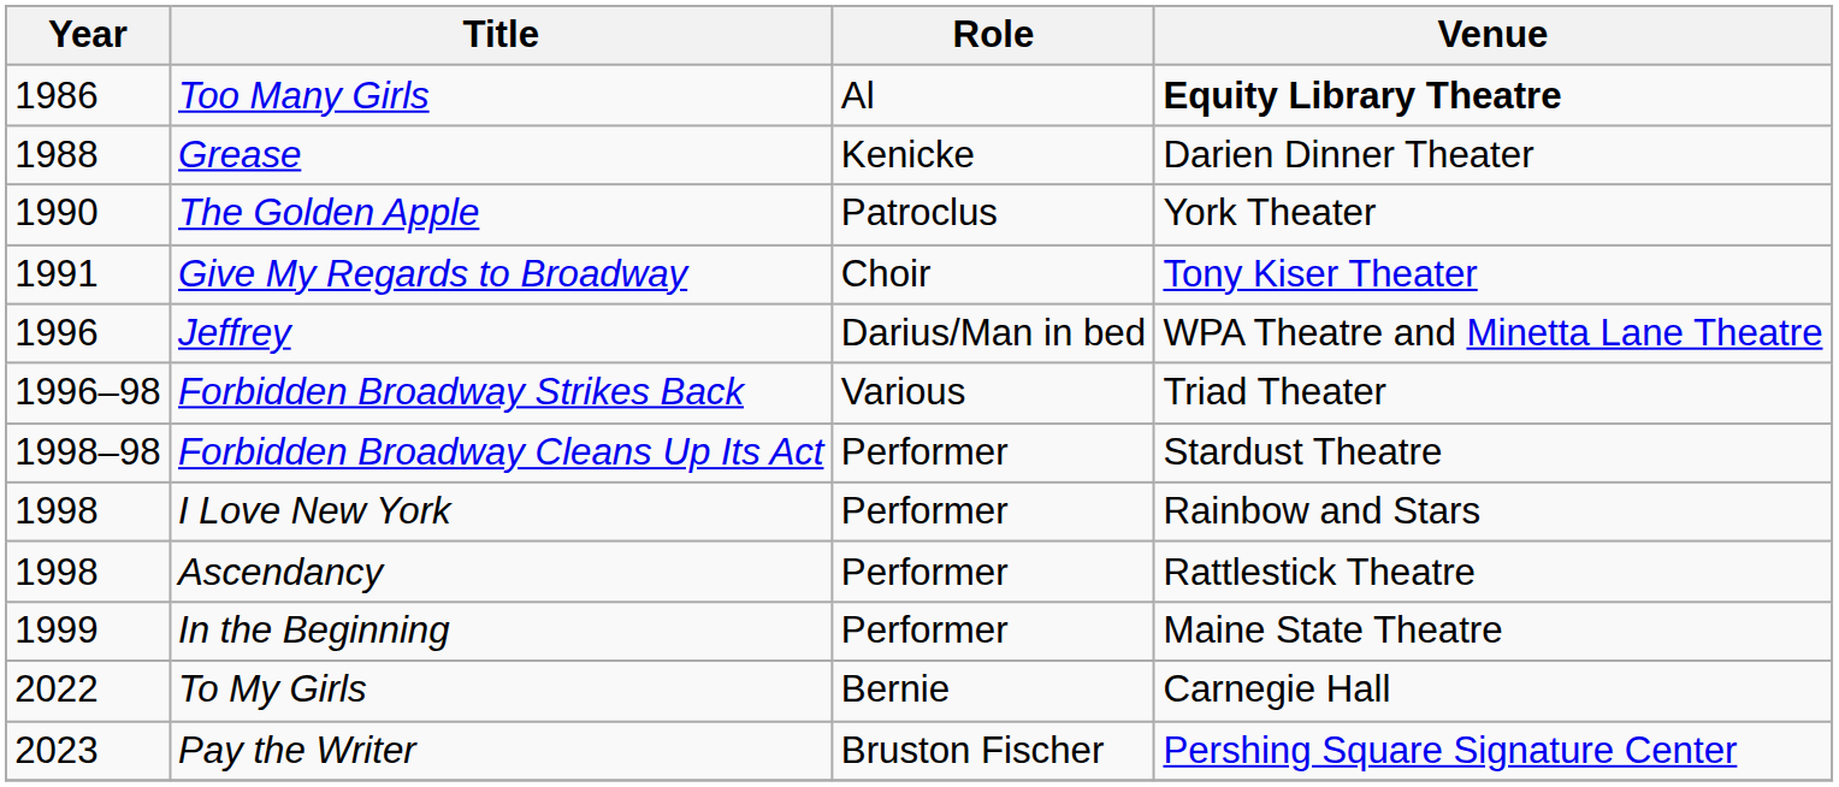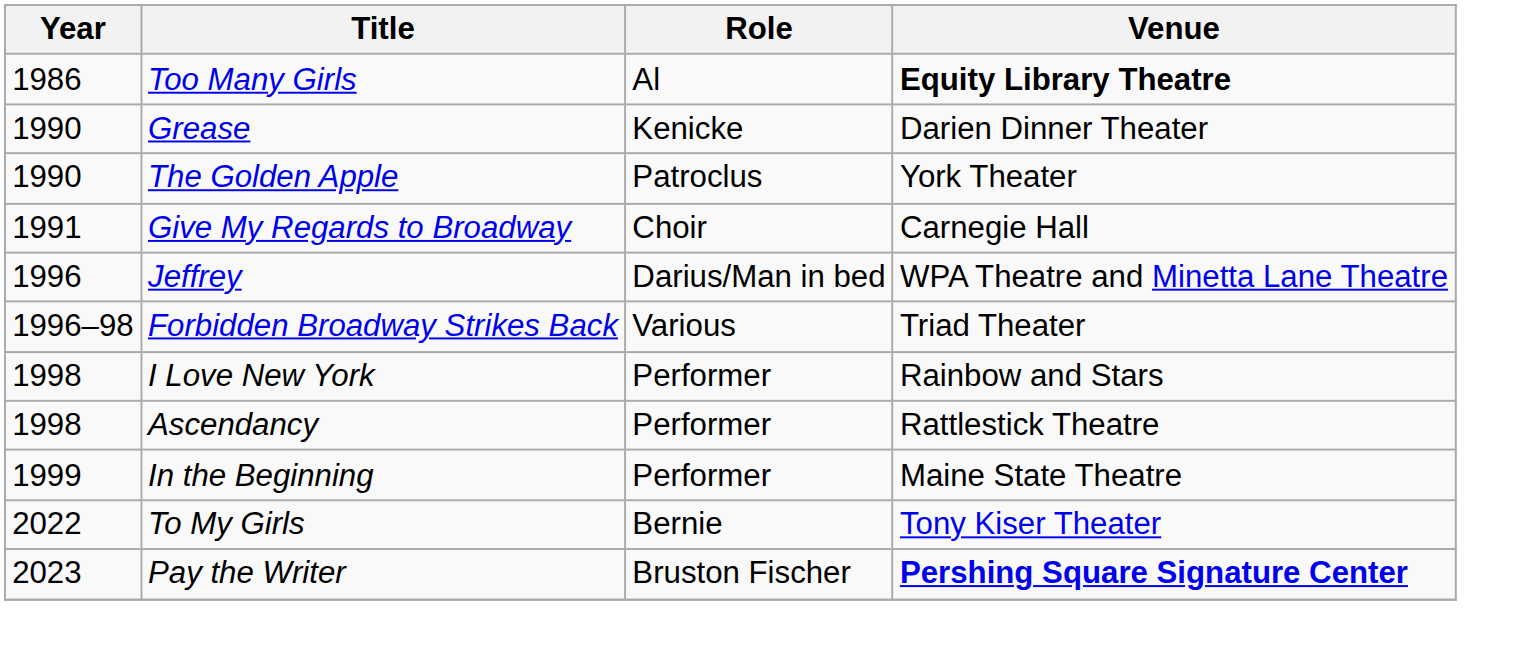 <table class="wikitable">
 <tr>
 <th>Year</th>
 <th>Title</th>
 <th>Role</th>
 <th class="unsortable">Venue</th>
 </tr>
 <tr>
 <td>1986</td>
 <td><em><a href='#'>Too Many Girls</a></em></td>
 <td>Al</td>
 <td><strong>Equity Library Theatre</strong></td>
 </tr>
 <tr>
-<td>1988</td>
+<td>1990</td>
 <td><em><a href='#'>Grease</a></em></td>
 <td>Kenicke</td>
 <td>Darien Dinner Theater</td>
 </tr>
 <tr>
 <td>1990</td>
 <td><em><a href='#'>The Golden Apple</a></em></td>
 <td>Patroclus</td>
 <td>York Theater</td>
 </tr>
 <tr>
 <td>1991</td>
 <td><em><a href='#'>Give My Regards to Broadway</a></em></td>
 <td>Choir</td>
-<td><a href='#'>Tony Kiser Theater</a></td>
+<td>Carnegie Hall</td>
 </tr>
 <tr>
 <td>1996</td>
 <td><em><a href='#'>Jeffrey</a></em></td>
 <td>Darius/Man in bed</td>
 <td>WPA Theatre and <a href='#'>Minetta Lane Theatre</a></td>
 </tr>
 <tr>
 <td>1996–98</td>
 <td><em><a href='#'>Forbidden Broadway Strikes Back</a></em></td>
 <td>Various</td>
 <td>Triad Theater</td>
-</tr>
-<tr>
-<td>1998–98</td>
-<td><em><a href='#'>Forbidden Broadway Cleans Up Its Act</a></em></td>
-<td>Performer</td>
-<td>Stardust Theatre</td>
 </tr>
 <tr>
 <td>1998</td>
 <td><em>I Love New York</em></td>
 <td>Performer</td>
 <td>Rainbow and Stars</td>
 </tr>
 <tr>
 <td>1998</td>
 <td><em>Ascendancy</em></td>
 <td>Performer</td>
 <td>Rattlestick Theatre</td>
 </tr>
 <tr>
 <td>1999</td>
 <td><em>In the Beginning</em></td>
 <td>Performer</td>
 <td>Maine State Theatre</td>
 </tr>
 <tr>
 <td>2022</td>
 <td><em>To My Girls</em></td>
 <td>Bernie</td>
-<td>Carnegie Hall</td>
+<td><a href='#'>Tony Kiser Theater</a></td>
 </tr>
 <tr>
 <td>2023</td>
 <td><em>Pay the Writer</em></td>
 <td>Bruston Fischer</td>
-<td><a href='#'>Pershing Square Signature Center</a></td>
+<td><strong><a href='#'>Pershing Square Signature Center</a></strong></td>
 </tr>
 <tr>
 </tr>
 </table>
